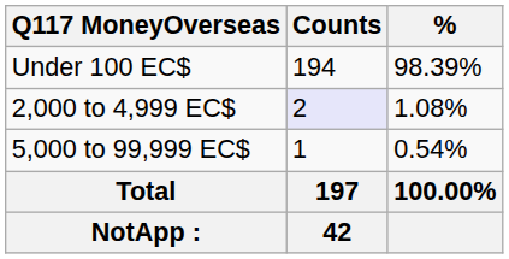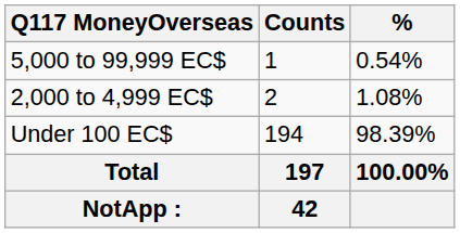 <table class="wikitable sortable">
 <tr>
 <th>Q117 MoneyOverseas</th>
 <th>Counts</th>
 <th>%</th>
 </tr>
 <tr>
+<td>5,000 to 99,999 EC$</td>
+<td>1</td>
+<td>0.54%</td>
+</tr>
+<tr>
+<td>2,000 to 4,999 EC$</td>
+<td>2</td>
+<td>1.08%</td>
+</tr>
+<tr>
 <td>Under 100 EC$</td>
 <td>194</td>
 <td>98.39%</td>
-</tr>
-<tr>
-<td>2,000 to 4,999 EC$</td>
-<td style="background: lavender;">2</td>
-<td>1.08%</td>
-</tr>
-<tr>
-<td>5,000 to 99,999 EC$</td>
-<td>1</td>
-<td>0.54%</td>
 </tr>
 <tr>
 <th>Total</th>
 <th>197</th>
 <th>100.00%</th>
 </tr>
 <tr>
 <th>NotApp :</th>
 <th>42</th>
 <th></th>
 </tr>
 </table>
